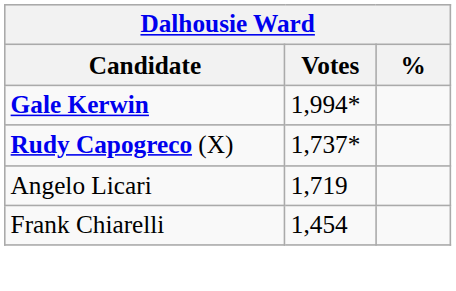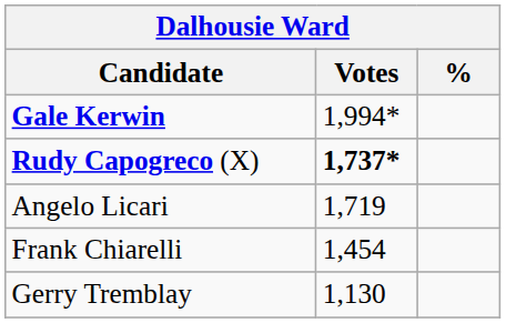 <table class="wikitable">
 <tr>
 <th colspan="3"><a href='#'>Dalhousie Ward</a></th>
 </tr>
 <tr>
 <th style="width: 170px">Candidate</th>
 <th style="width: 50px">Votes</th>
 <th style="width: 40px">%</th>
 </tr>
 <tr>
 <td><strong><a href='#'>Gale Kerwin</a></strong></td>
 <td>1,994*</td>
 <td></td>
 </tr>
 <tr>
 <td><strong><a href='#'>Rudy Capogreco</a></strong> (X)</td>
-<td>1,737*</td>
+<td><strong>1,737*</strong></td>
 <td></td>
 </tr>
 <tr>
 <td>Angelo Licari</td>
 <td>1,719</td>
 <td></td>
 </tr>
 <tr>
 <td>Frank Chiarelli</td>
 <td>1,454</td>
 <td></td>
 </tr>
+<tr>
+<td>Gerry Tremblay</td>
+<td>1,130</td>
+<td></td>
+</tr>
 </table>
